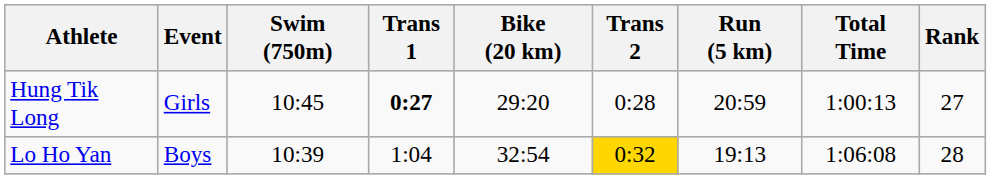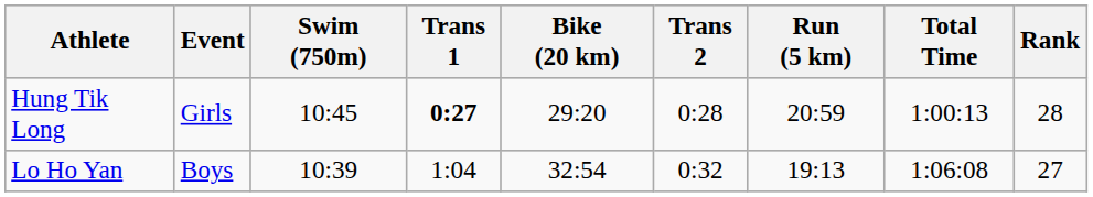 <table class="wikitable" style="font-size:90%;">
 <tr>
 <th>Athlete</th>
 <th>Event</th>
 <th>Swim (750m)</th>
 <th>Trans 1</th>
 <th>Bike (20 km)</th>
 <th>Trans 2</th>
 <th>Run (5 km)</th>
 <th>Total Time</th>
 <th>Rank</th>
 </tr>
 <tr align=center>
 <td align=left><a href='#'>Hung Tik Long</a></td>
 <td align=left><a href='#'>Girls</a></td>
 <td>10:45</td>
 <td><strong>0:27</strong></td>
 <td>29:20</td>
 <td>0:28</td>
 <td>20:59</td>
 <td>1:00:13</td>
-<td>27</td>
+<td>28</td>
 </tr>
 <tr align=center>
 <td align=left><a href='#'>Lo Ho Yan</a></td>
 <td align=left><a href='#'>Boys</a></td>
 <td>10:39</td>
 <td>1:04</td>
 <td>32:54</td>
-<td style="background: gold;">0:32</td>
+<td>0:32</td>
 <td>19:13</td>
 <td>1:06:08</td>
-<td>28</td>
+<td>27</td>
 </tr>
 </table>
